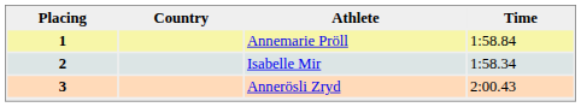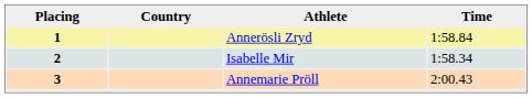 <table style="border-style:solid;border-width:1px;border-color:#808080;background-color:#EFEFEF" cellspacing="2" cellpadding="2" width="600px">
 <tr bgcolor="#EFEFEF">
 <th>Placing</th>
 <th>Country</th>
 <th>Athlete</th>
 <th>Time</th>
 </tr>
 <tr align="center" valign="top" bgcolor="#F7F6A8">
 <th>1</th>
 <td align=left></td>
-<td align="left"><a href='#'>Annemarie Pröll</a></td>
+<td align="left"><a href='#'>Annerösli Zryd</a></td>
 <td align="left">1:58.84</td>
 </tr>
 <tr align="center" valign="top" bgcolor="#DCE5E5">
 <th>2</th>
 <td align=left></td>
 <td align="left"><a href='#'>Isabelle Mir</a></td>
 <td align="left">1:58.34</td>
 </tr>
 <tr align="center" valign="top" bgcolor="#FFDAB9">
 <th>3</th>
 <td align=left></td>
-<td align="left"><a href='#'>Annerösli Zryd</a></td>
+<td align="left"><a href='#'>Annemarie Pröll</a></td>
 <td align="left">2:00.43</td>
 </tr>
 <tr align="center" valign="top" bgcolor="#FFFFFF">
 </tr>
 </table>
